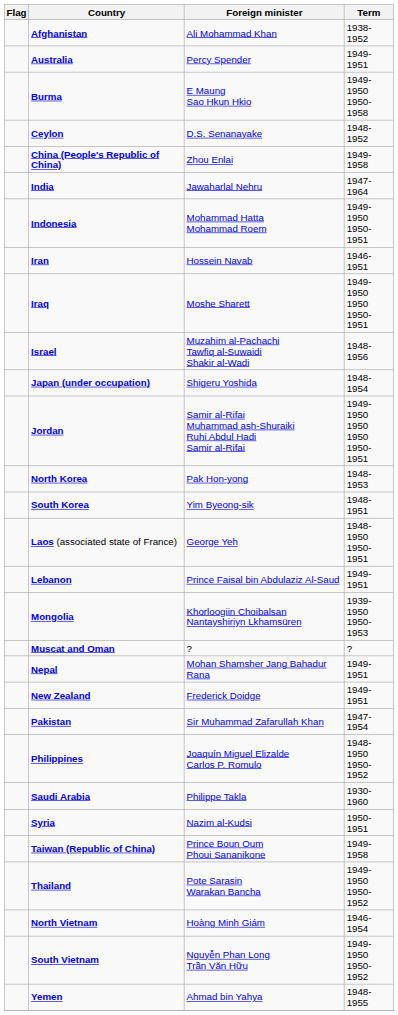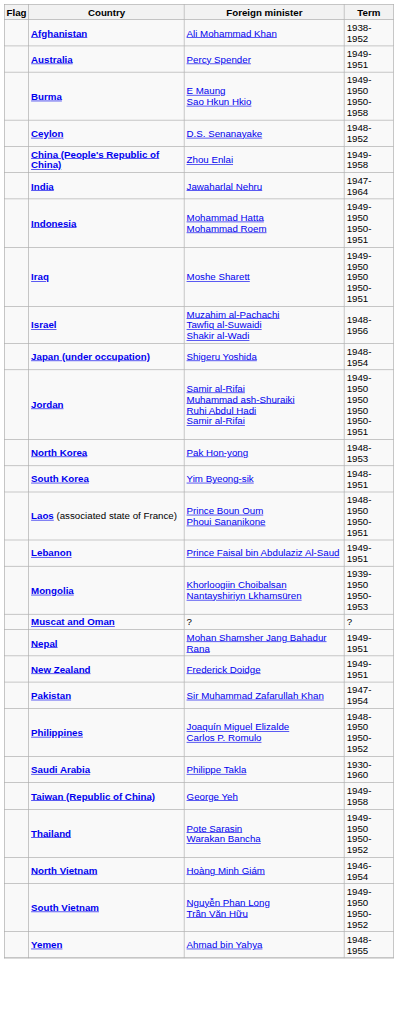 <table class="wikitable" style="font-size:95%;">
 <tr>
 <th>Flag</th>
 <th>Country</th>
 <th>Foreign minister</th>
 <th>Term</th>
 </tr>
 <tr>
 <td></td>
 <td><strong><a href='#'>Afghanistan</a></strong></td>
 <td><a href='#'>Ali Mohammad Khan</a></td>
 <td>1938-1952</td>
 </tr>
 <tr>
 <td></td>
 <td><strong><a href='#'>Australia</a></strong></td>
 <td><a href='#'>Percy Spender</a></td>
 <td>1949-1951</td>
 </tr>
 <tr>
 <td></td>
 <td><strong><a href='#'>Burma</a></strong></td>
 <td><a href='#'>E Maung</a><br><a href='#'>Sao Hkun Hkio</a></td>
 <td>1949-1950<br>1950-1958</td>
 </tr>
 <tr>
 <td></td>
 <td><strong><a href='#'>Ceylon</a></strong></td>
 <td><a href='#'>D.S. Senanayake</a></td>
 <td>1948-1952</td>
 </tr>
 <tr>
 <td></td>
 <td><strong><a href='#'>China (People's Republic of China)</a></strong></td>
 <td><a href='#'>Zhou Enlai</a></td>
 <td>1949-1958</td>
 </tr>
 <tr>
 <td></td>
 <td><strong><a href='#'>India</a></strong></td>
 <td><a href='#'>Jawaharlal Nehru</a></td>
 <td>1947-1964</td>
 </tr>
 <tr>
 <td></td>
 <td><strong><a href='#'>Indonesia</a></strong></td>
 <td><a href='#'>Mohammad Hatta</a><br><a href='#'>Mohammad Roem</a></td>
 <td>1949-1950<br>1950-1951</td>
 </tr>
 <tr>
 <td></td>
-<td><strong><a href='#'>Iran</a></strong></td>
-<td><a href='#'>Hossein Navab</a></td>
-<td>1946-1951</td>
-</tr>
-<tr>
-<td></td>
 <td><strong><a href='#'>Iraq</a></strong></td>
 <td><a href='#'>Moshe Sharett</a></td>
 <td>1949-1950<br>1950<br>1950-1951</td>
 </tr>
 <tr>
 <td></td>
 <td><strong><a href='#'>Israel</a></strong></td>
 <td><a href='#'>Muzahim al-Pachachi</a><br><a href='#'>Tawfiq al-Suwaidi</a><br><a href='#'>Shakir al-Wadi</a></td>
 <td>1948-1956</td>
 </tr>
 <tr>
 <td></td>
 <td><strong><a href='#'>Japan (under occupation)</a></strong></td>
 <td><a href='#'>Shigeru Yoshida</a></td>
 <td>1948-1954</td>
 </tr>
 <tr>
 <td></td>
 <td><strong><a href='#'>Jordan</a></strong></td>
 <td><a href='#'>Samir al-Rifai</a><br><a href='#'>Muhammad ash-Shuraiki</a><br><a href='#'>Ruhi Abdul Hadi</a><br><a href='#'>Samir al-Rifai</a></td>
 <td>1949-1950<br>1950<br>1950<br>1950-1951</td>
 </tr>
 <tr>
 <td></td>
 <td><strong><a href='#'>North Korea</a></strong></td>
 <td><a href='#'>Pak Hon-yong</a></td>
 <td>1948-1953</td>
 </tr>
 <tr>
 <td></td>
 <td><strong><a href='#'>South Korea</a></strong></td>
 <td><a href='#'>Yim Byeong-sik</a></td>
 <td>1948-1951</td>
 </tr>
 <tr>
 <td></td>
 <td><strong><a href='#'>Laos</a></strong> (associated state of France)</td>
-<td><a href='#'>George Yeh</a></td>
+<td><a href='#'>Prince Boun Oum</a><br><a href='#'>Phoui Sananikone</a></td>
 <td>1948-1950<br>1950-1951</td>
 </tr>
 <tr>
 <td></td>
 <td><strong><a href='#'>Lebanon</a></strong></td>
 <td><a href='#'>Prince Faisal bin Abdulaziz Al-Saud</a></td>
 <td>1949-1951</td>
 </tr>
 <tr>
 <td></td>
 <td><strong><a href='#'>Mongolia</a></strong></td>
 <td><a href='#'>Khorloogiin Choibalsan</a><br><a href='#'>Nantayshiriyn Lkhamsüren</a></td>
 <td>1939-1950<br>1950-1953</td>
 </tr>
 <tr>
 <td></td>
 <td><strong><a href='#'>Muscat and Oman</a></strong></td>
 <td>?</td>
 <td>?</td>
 </tr>
 <tr>
 <td></td>
 <td><strong><a href='#'>Nepal</a></strong></td>
 <td><a href='#'>Mohan Shamsher Jang Bahadur Rana</a></td>
 <td>1949-1951</td>
 </tr>
 <tr>
 <td></td>
 <td><strong><a href='#'>New Zealand</a></strong></td>
 <td><a href='#'>Frederick Doidge</a></td>
 <td>1949-1951</td>
 </tr>
 <tr>
 <td></td>
 <td><strong><a href='#'>Pakistan</a></strong></td>
 <td><a href='#'>Sir Muhammad Zafarullah Khan</a></td>
 <td>1947-1954</td>
 </tr>
 <tr>
 <td></td>
 <td><strong><a href='#'>Philippines</a></strong></td>
 <td><a href='#'>Joaquín Miguel Elizalde</a><br><a href='#'>Carlos P. Romulo</a></td>
 <td>1948-1950<br>1950-1952</td>
 </tr>
 <tr>
 <td></td>
 <td><strong><a href='#'>Saudi Arabia</a></strong></td>
 <td><a href='#'>Philippe Takla</a></td>
 <td>1930-1960</td>
 </tr>
 <tr>
 <td></td>
-<td><strong><a href='#'>Syria</a></strong></td>
-<td><a href='#'>Nazim al-Kudsi</a></td>
-<td>1950-1951</td>
-</tr>
-<tr>
-<td></td>
 <td><strong><a href='#'>Taiwan (Republic of China)</a></strong></td>
-<td><a href='#'>Prince Boun Oum</a><br><a href='#'>Phoui Sananikone</a></td>
+<td><a href='#'>George Yeh</a></td>
 <td>1949-1958</td>
 </tr>
 <tr>
 <td></td>
 <td><strong><a href='#'>Thailand</a></strong></td>
 <td><a href='#'>Pote Sarasin</a><br><a href='#'>Warakan Bancha</a></td>
 <td>1949-1950<br>1950-1952</td>
 </tr>
 <tr>
 <td></td>
 <td><strong><a href='#'>North Vietnam</a></strong></td>
 <td><a href='#'>Hoàng Minh Giám</a></td>
 <td>1946-1954</td>
 </tr>
 <tr>
 <td></td>
 <td><strong><a href='#'>South Vietnam</a></strong></td>
 <td><a href='#'>Nguyễn Phan Long</a><br><a href='#'>Trần Văn Hữu</a></td>
 <td>1949-1950<br>1950-1952</td>
 </tr>
 <tr>
 <td></td>
 <td><strong><a href='#'>Yemen</a></strong></td>
 <td><a href='#'>Ahmad bin Yahya</a></td>
 <td>1948-1955</td>
 </tr>
 <tr>
 </tr>
 </table>
